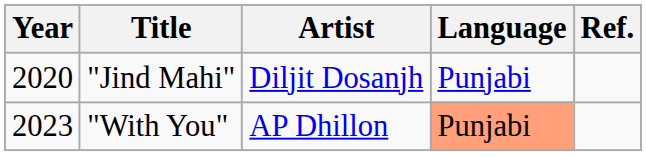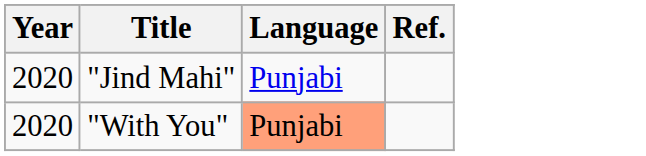 <table class="wikitable">
 <tr>
 <th>Year</th>
 <th>Title</th>
-<th>Artist</th>
 <th>Language</th>
 <th>Ref.</th>
 </tr>
 <tr>
 <td>2020</td>
 <td>"Jind Mahi"</td>
-<td><a href='#'>Diljit Dosanjh</a></td>
 <td><a href='#'>Punjabi</a></td>
 <td></td>
 </tr>
 <tr>
-<td>2023</td>
+<td>2020</td>
 <td>"With You"</td>
-<td><a href='#'>AP Dhillon</a></td>
 <td style="background: lightsalmon;">Punjabi</td>
 <td></td>
 </tr>
 </table>
